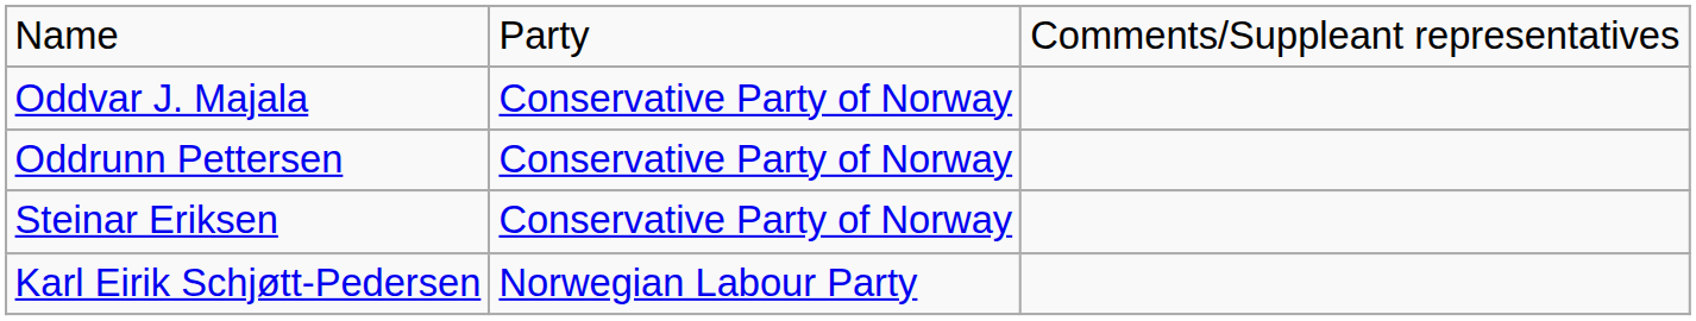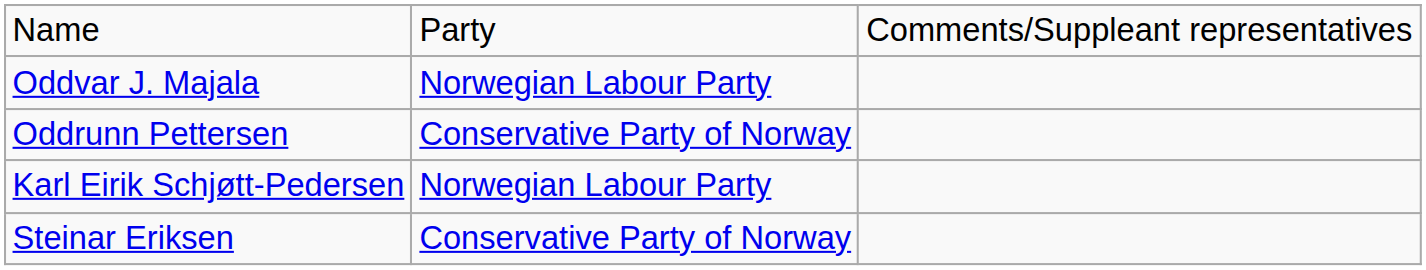 <table class="wikitable">
 <tr>
 <td>Name</td>
 <td>Party</td>
 <td>Comments/Suppleant representatives</td>
 </tr>
 <tr>
 <td><a href='#'>Oddvar J. Majala</a></td>
-<td><a href='#'>Conservative Party of Norway</a></td>
+<td><a href='#'>Norwegian Labour Party</a></td>
 <td></td>
 </tr>
 <tr>
 <td><a href='#'>Oddrunn Pettersen</a></td>
 <td><a href='#'>Conservative Party of Norway</a></td>
 <td></td>
 </tr>
 <tr>
+<td><a href='#'>Karl Eirik Schjøtt-Pedersen</a></td>
+<td><a href='#'>Norwegian Labour Party</a></td>
+<td></td>
+</tr>
+<tr>
 <td><a href='#'>Steinar Eriksen</a></td>
 <td><a href='#'>Conservative Party of Norway</a></td>
 <td></td>
 </tr>
-<tr>
-<td><a href='#'>Karl Eirik Schjøtt-Pedersen</a></td>
-<td><a href='#'>Norwegian Labour Party</a></td>
-<td></td>
-</tr>
 </table>
